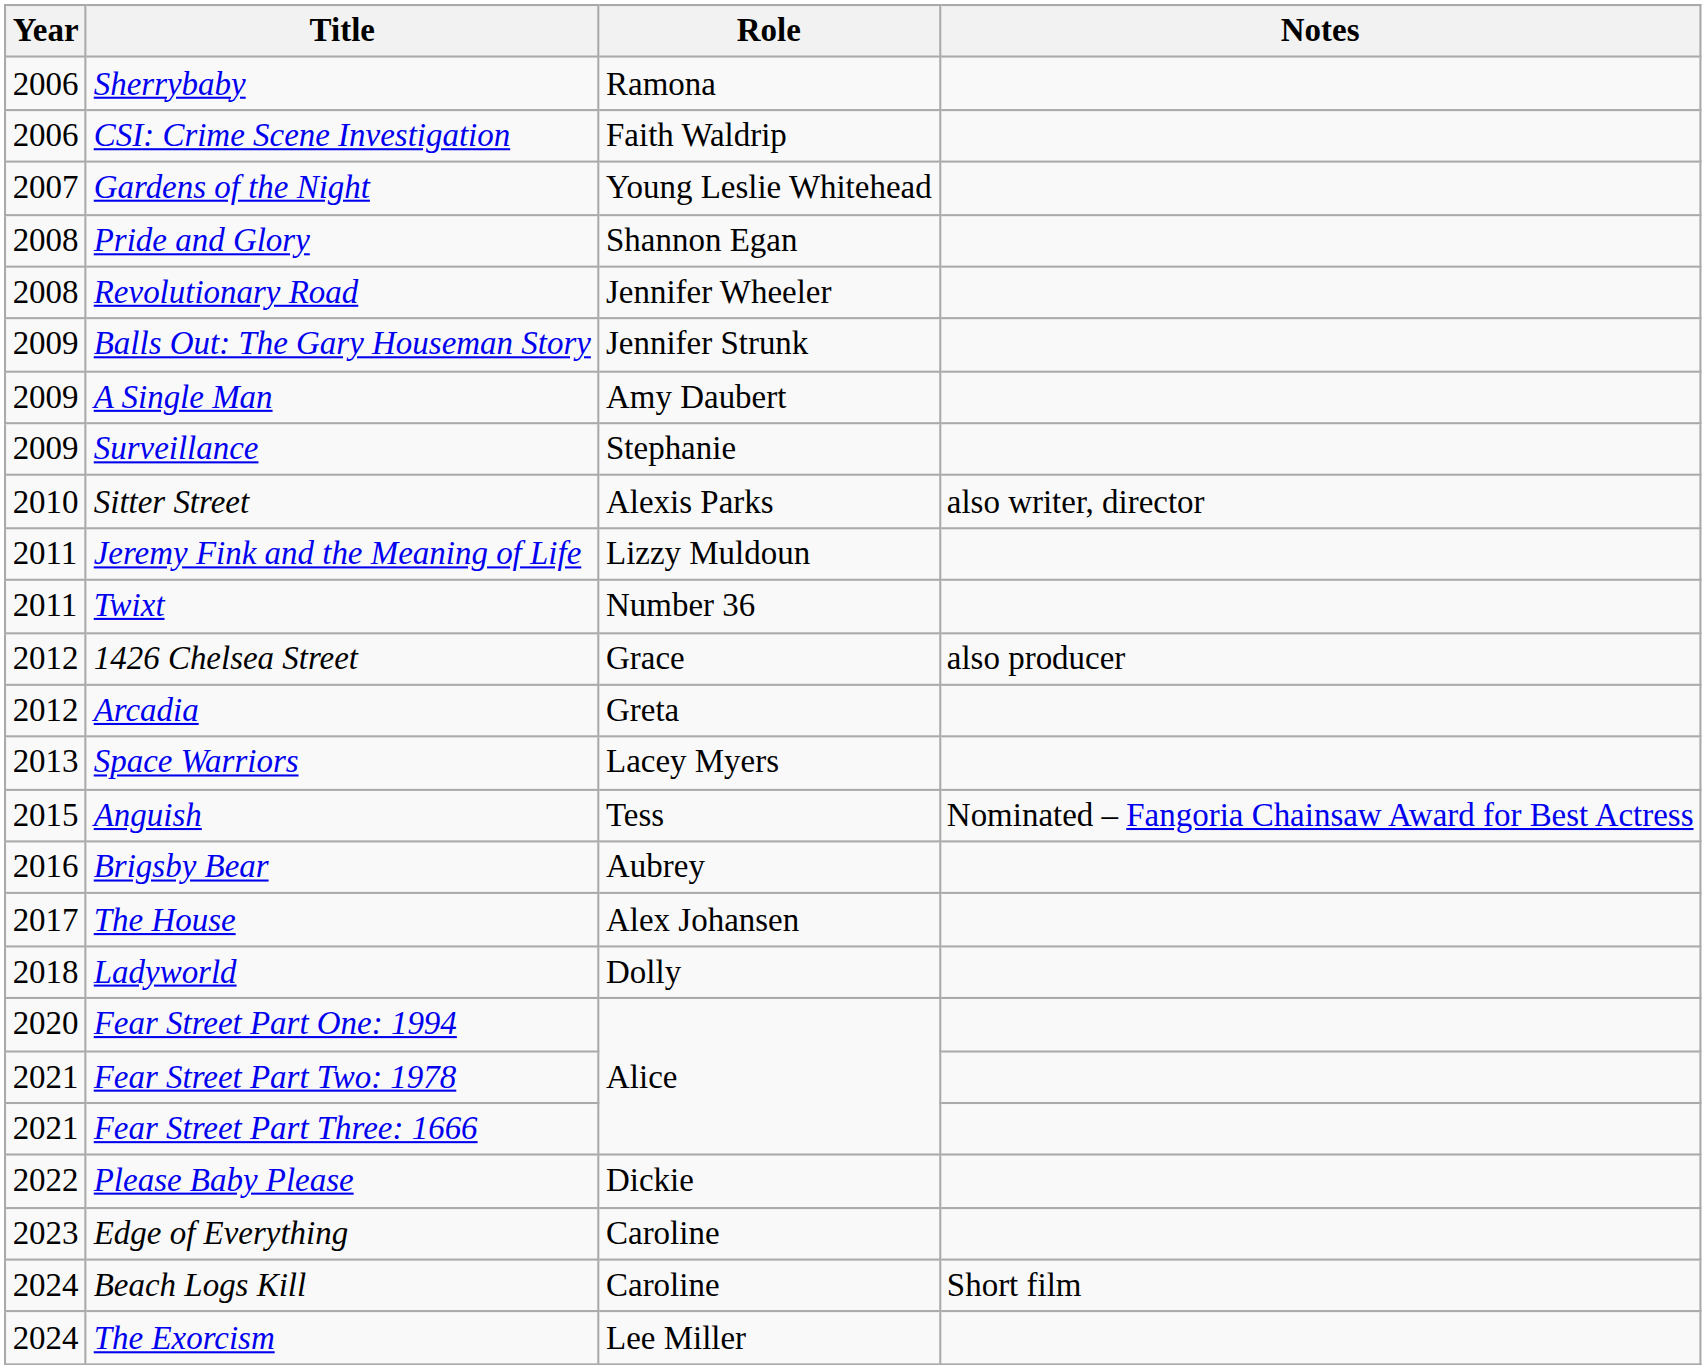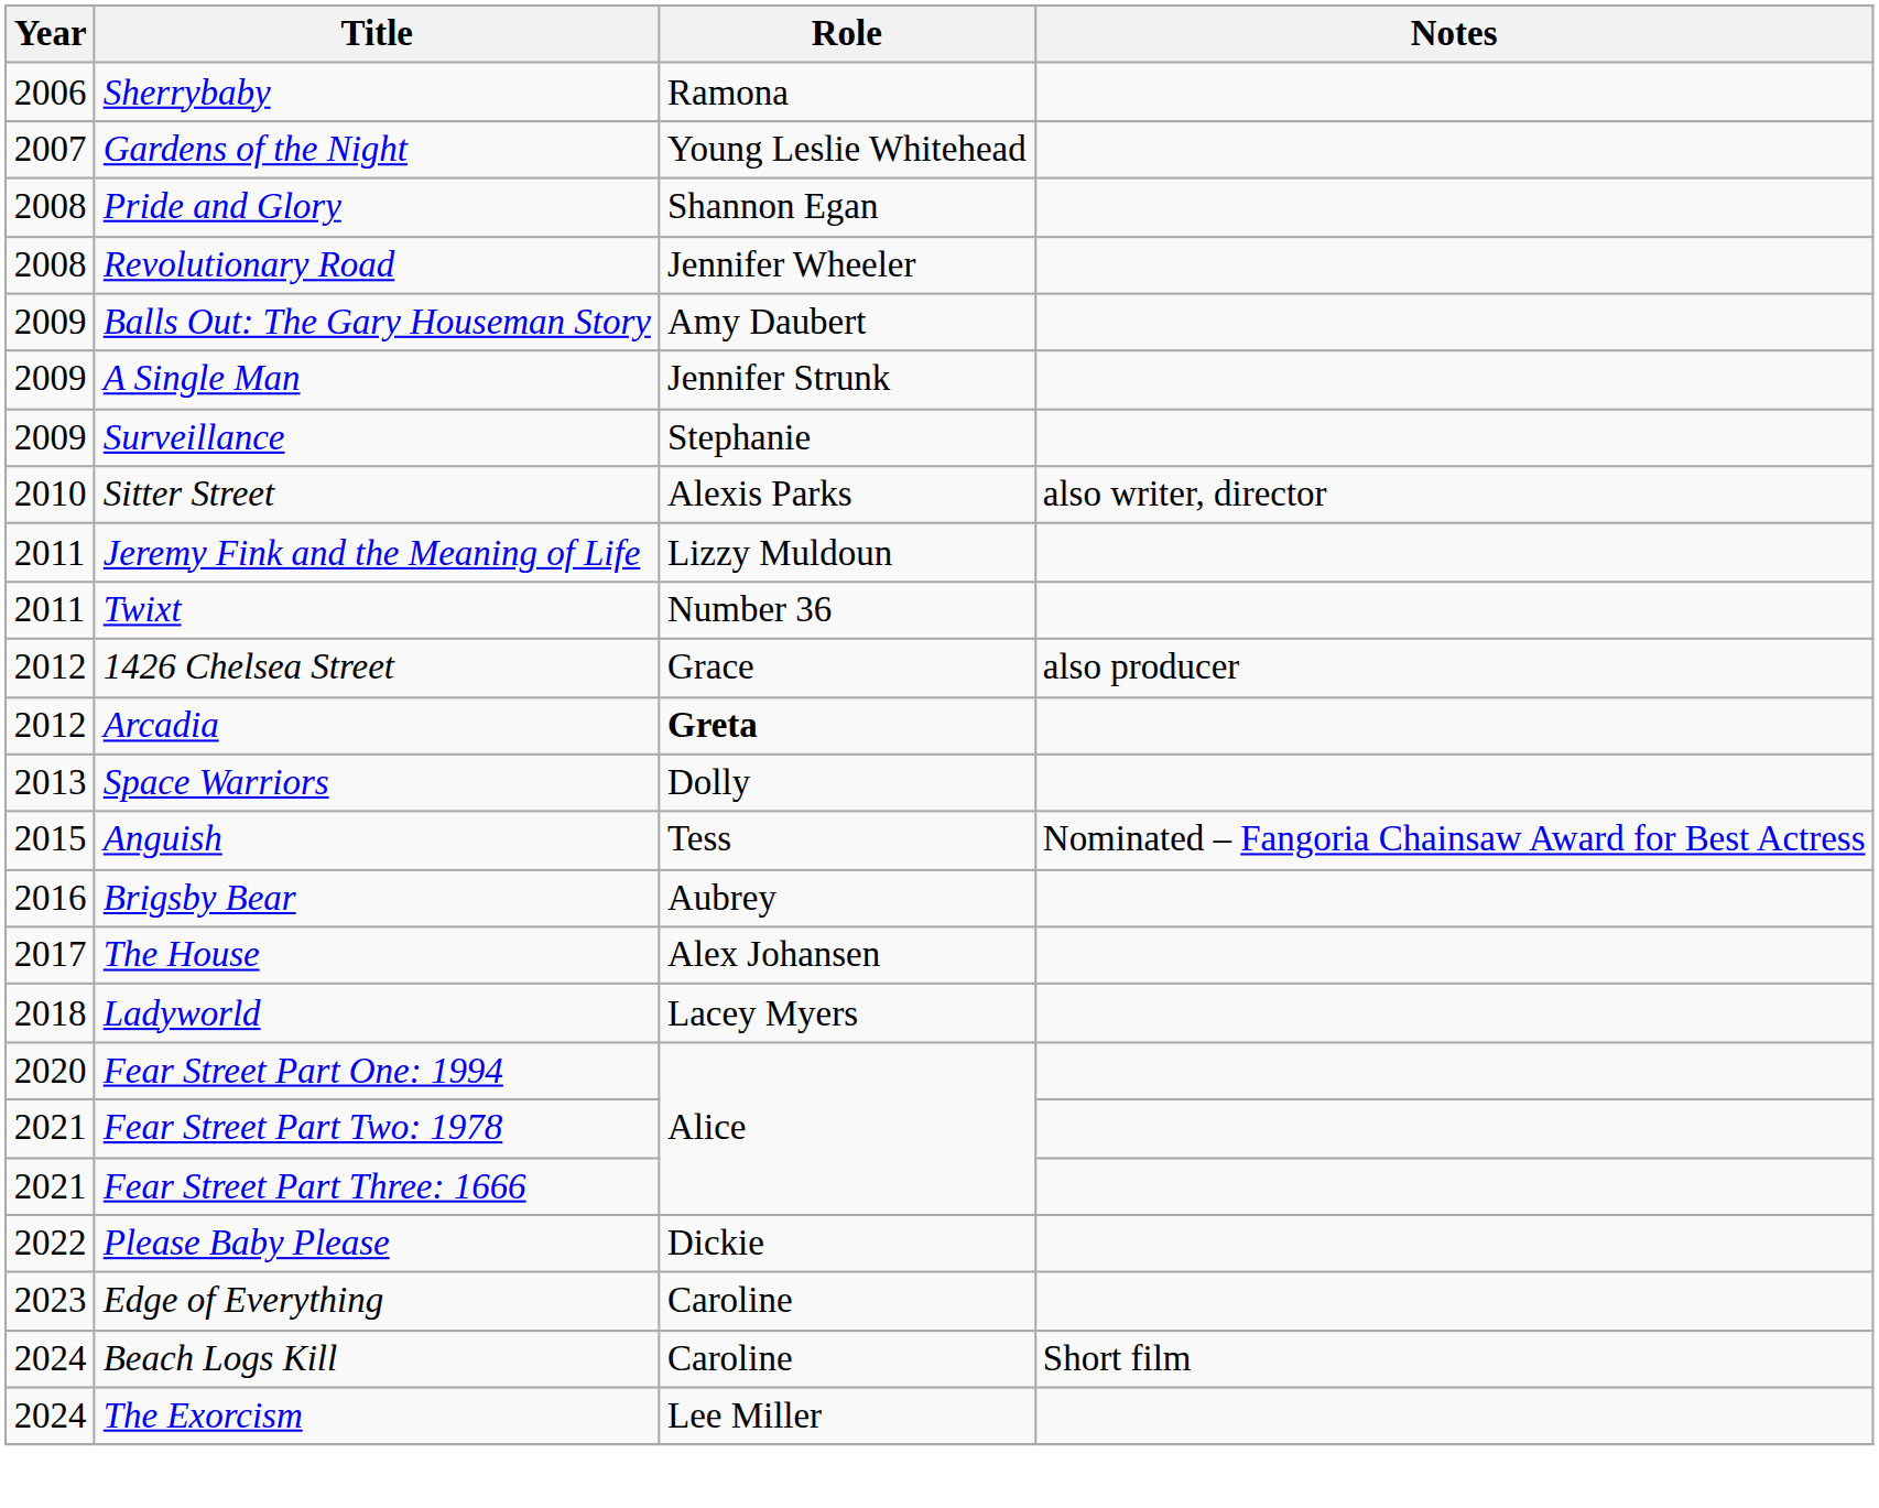 <table class="wikitable">
 <tr>
 <th>Year</th>
 <th>Title</th>
 <th>Role</th>
 <th>Notes</th>
 </tr>
 <tr>
 <td>2006</td>
 <td><em><a href='#'>Sherrybaby</a></em></td>
 <td>Ramona</td>
-<td></td>
-</tr>
-<tr>
-<td>2006</td>
-<td><em><a href='#'>CSI: Crime Scene Investigation</a></em></td>
-<td>Faith Waldrip</td>
 <td></td>
 </tr>
 <tr>
 <td>2007</td>
 <td><em><a href='#'>Gardens of the Night</a></em></td>
 <td>Young Leslie Whitehead</td>
 <td></td>
 </tr>
 <tr>
 <td>2008</td>
 <td><em><a href='#'>Pride and Glory</a></em></td>
 <td>Shannon Egan</td>
 <td></td>
 </tr>
 <tr>
 <td>2008</td>
 <td><em><a href='#'>Revolutionary Road</a></em></td>
 <td>Jennifer Wheeler</td>
 <td></td>
 </tr>
 <tr>
 <td>2009</td>
 <td><em><a href='#'>Balls Out: The Gary Houseman Story</a></em></td>
-<td>Jennifer Strunk</td>
+<td>Amy Daubert</td>
 <td></td>
 </tr>
 <tr>
 <td>2009</td>
 <td><em><a href='#'>A Single Man</a></em></td>
-<td>Amy Daubert</td>
+<td>Jennifer Strunk</td>
 <td></td>
 </tr>
 <tr>
 <td>2009</td>
 <td><em><a href='#'>Surveillance</a></em></td>
 <td>Stephanie</td>
 <td></td>
 </tr>
 <tr>
 <td>2010</td>
 <td><em>Sitter Street</em></td>
 <td>Alexis Parks</td>
 <td>also writer, director</td>
 </tr>
 <tr>
 <td>2011</td>
 <td><em><a href='#'>Jeremy Fink and the Meaning of Life</a></em></td>
 <td>Lizzy Muldoun</td>
 <td></td>
 </tr>
 <tr>
 <td>2011</td>
 <td><em><a href='#'>Twixt</a></em></td>
 <td>Number 36</td>
 <td></td>
 </tr>
 <tr>
 <td>2012</td>
 <td><em>1426 Chelsea Street</em></td>
 <td>Grace</td>
 <td>also producer</td>
 </tr>
 <tr>
 <td>2012</td>
 <td><em><a href='#'>Arcadia</a></em></td>
-<td>Greta</td>
+<td><strong>Greta</strong></td>
 <td></td>
 </tr>
 <tr>
 <td>2013</td>
 <td><em><a href='#'>Space Warriors</a></em></td>
-<td>Lacey Myers</td>
+<td>Dolly</td>
 <td></td>
 </tr>
 <tr>
 <td>2015</td>
 <td><em><a href='#'>Anguish</a></em></td>
 <td>Tess</td>
 <td>Nominated – <a href='#'>Fangoria Chainsaw Award for Best Actress</a></td>
 </tr>
 <tr>
 <td>2016</td>
 <td><em><a href='#'>Brigsby Bear</a></em></td>
 <td>Aubrey</td>
 <td></td>
 </tr>
 <tr>
 <td>2017</td>
 <td><em><a href='#'>The House</a></em></td>
 <td>Alex Johansen</td>
 <td></td>
 </tr>
 <tr>
 <td>2018</td>
 <td><em><a href='#'>Ladyworld</a></em></td>
-<td>Dolly</td>
+<td>Lacey Myers</td>
 <td></td>
 </tr>
 <tr>
 <td>2020</td>
 <td><em><a href='#'>Fear Street Part One: 1994</a></em></td>
 <td rowspan="3">Alice</td>
 <td></td>
 </tr>
 <tr>
 <td>2021</td>
 <td><em><a href='#'>Fear Street Part Two: 1978</a></em></td>
 <td></td>
 </tr>
 <tr>
 <td>2021</td>
 <td><em><a href='#'>Fear Street Part Three: 1666</a></em></td>
 <td></td>
 </tr>
 <tr>
 <td>2022</td>
 <td><em><a href='#'>Please Baby Please</a></em></td>
 <td>Dickie</td>
 <td></td>
 </tr>
 <tr>
 <td>2023</td>
 <td><em>Edge of Everything</em></td>
 <td>Caroline</td>
 <td></td>
 </tr>
 <tr>
 <td>2024</td>
 <td><em>Beach Logs Kill</em></td>
 <td>Caroline</td>
 <td>Short film</td>
 </tr>
 <tr>
 <td>2024</td>
 <td><em><a href='#'>The Exorcism</a></em></td>
 <td>Lee Miller</td>
 <td></td>
 </tr>
 <tr>
 </tr>
 </table>
